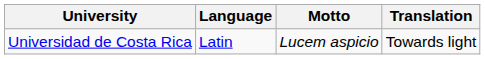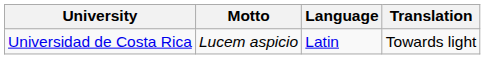 <table class="wikitable sortable plainrowheaders">
 <tr>
 <th>University</th>
+<th>Motto</th>
 <th>Language</th>
-<th>Motto</th>
 <th>Translation</th>
 </tr>
 <tr>
 <td><a href='#'>Universidad de Costa Rica</a></td>
+<td><em>Lucem aspicio</em></td>
 <td><a href='#'>Latin</a></td>
-<td><em>Lucem aspicio</em></td>
 <td>Towards light</td>
 </tr>
 </table>
